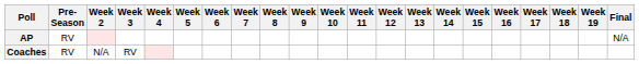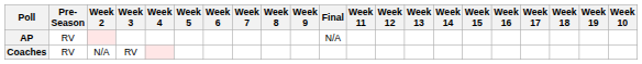 <table class="wikitable" style="white-space:nowrap;font-size:90%">
 <tr>
 <th>Poll</th>
 <th>Pre-<br>Season</th>
 <th>Week<br>2</th>
 <th>Week<br>3</th>
 <th>Week<br>4</th>
 <th>Week<br>5</th>
 <th>Week<br>6</th>
 <th>Week<br>7</th>
 <th>Week<br>8</th>
 <th>Week<br>9</th>
-<th>Week<br>10</th>
+<th>Final</th>
 <th>Week<br>11</th>
 <th>Week<br>12</th>
 <th>Week<br>13</th>
 <th>Week<br>14</th>
 <th>Week<br>15</th>
 <th>Week<br>16</th>
 <th>Week<br>17</th>
 <th>Week<br>18</th>
 <th>Week<br>19</th>
-<th>Final</th>
+<th>Week<br>10</th>
 </tr>
 <tr style="text-align:center;">
 <th>AP</th>
 <td style="background:#FFF;">RV</td>
 <td style="background:#FFE6E6;"></td>
 <td style="background:#FFF;"></td>
 <td style="background:#FFF;"></td>
 <td style="background:#FFF;"></td>
 <td style="background:#FFF;"></td>
 <td style="background:#FFF;"></td>
 <td style="background:#FFF;"></td>
 <td style="background:#FFF;"></td>
+<td style="background:#FFF;">N/A</td>
 <td style="background:#FFF;"></td>
 <td style="background:#FFF;"></td>
 <td style="background:#FFF;"></td>
 <td style="background:#FFF;"></td>
 <td style="background:#FFF;"></td>
 <td style="background:#FFF;"></td>
 <td style="background:#FFF;"></td>
 <td style="background:#FFF;"></td>
 <td style="background:#FFF;"></td>
 <td style="background:#FFF;"></td>
-<td style="background:#FFF;">N/A</td>
 </tr>
 <tr style="text-align:center;">
 <th>Coaches</th>
 <td style="background:#FFF;">RV</td>
 <td style="background:#FFF;">N/A</td>
 <td style="background:#FFF;">RV</td>
 <td style="background:#FFE6E6;"></td>
 <td style="background:#FFF;"></td>
 <td style="background:#FFF;"></td>
 <td style="background:#FFF;"></td>
 <td style="background:#FFF;"></td>
 <td style="background:#FFF;"></td>
 <td style="background:#FFF;"></td>
 <td style="background:#FFF;"></td>
 <td style="background:#FFF;"></td>
 <td style="background:#FFF;"></td>
 <td style="background:#FFF;"></td>
 <td style="background:#FFF;"></td>
 <td style="background:#FFF;"></td>
 <td style="background:#FFF;"></td>
 <td style="background:#FFF;"></td>
 <td style="background:#FFF;"></td>
 <td style="background:#FFF;"></td>
 </tr>
 </table>
